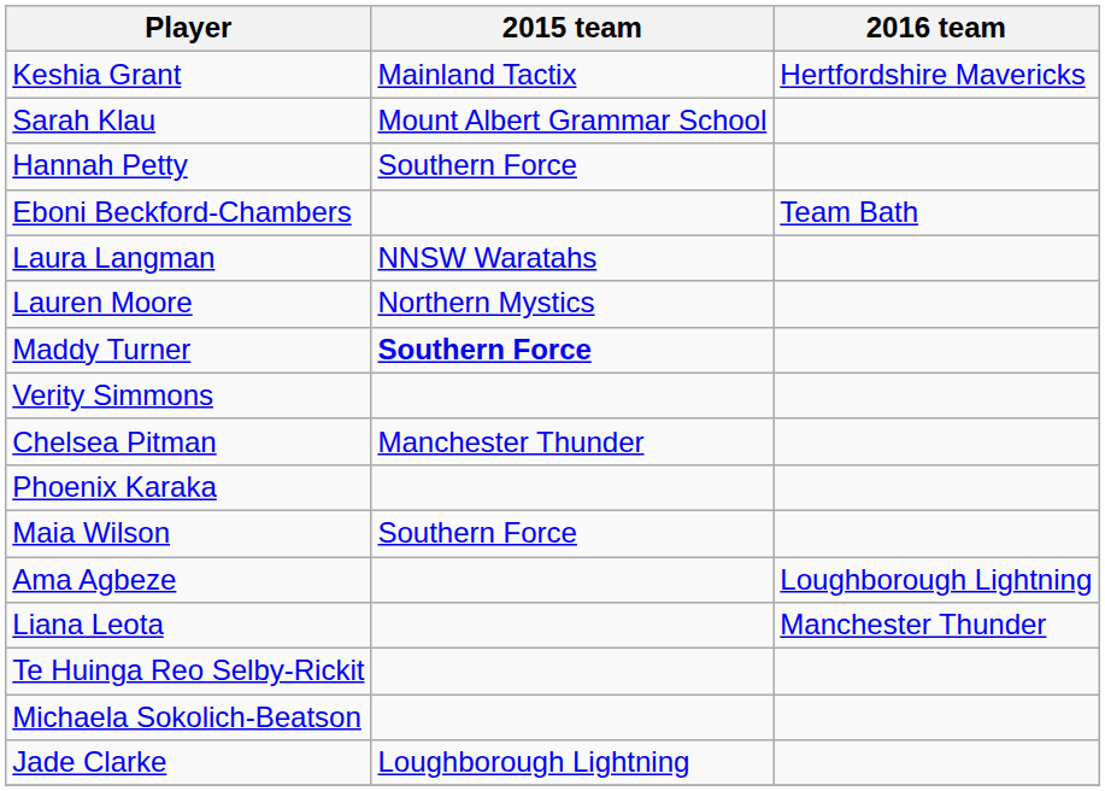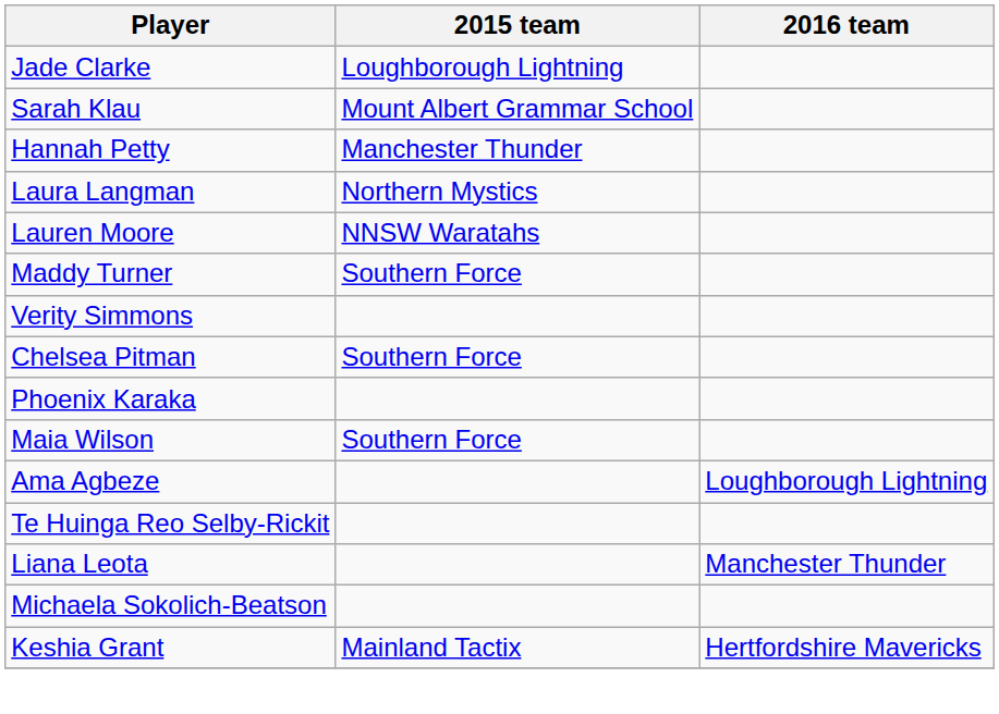 <table class="wikitable collapsible">
 <tr>
 <th>Player</th>
 <th>2015 team</th>
 <th>2016 team</th>
 </tr>
 <tr>
-<td> <a href='#'>Keshia Grant</a></td>
-<td><a href='#'>Mainland Tactix</a></td>
-<td><a href='#'>Hertfordshire Mavericks</a></td>
+<td> <a href='#'>Jade Clarke</a></td>
+<td><a href='#'>Loughborough Lightning</a></td>
+<td></td>
 </tr>
 <tr>
 <td> <a href='#'>Sarah Klau</a></td>
 <td><a href='#'>Mount Albert Grammar School</a></td>
 <td></td>
 </tr>
 <tr>
 <td> <a href='#'>Hannah Petty</a></td>
-<td><a href='#'>Southern Force</a></td>
+<td><a href='#'>Manchester Thunder</a></td>
 <td></td>
 </tr>
 <tr>
-<td> <a href='#'>Eboni Beckford-Chambers</a></td>
+<td> <a href='#'>Laura Langman</a></td>
+<td><a href='#'>Northern Mystics</a></td>
 <td></td>
-<td><a href='#'>Team Bath</a></td>
 </tr>
 <tr>
-<td> <a href='#'>Laura Langman</a></td>
+<td> <a href='#'>Lauren Moore</a></td>
 <td><a href='#'>NNSW Waratahs</a></td>
 <td></td>
 </tr>
 <tr>
-<td> <a href='#'>Lauren Moore</a></td>
-<td><a href='#'>Northern Mystics</a></td>
-<td></td>
-</tr>
-<tr>
 <td> <a href='#'>Maddy Turner</a></td>
-<td><strong><a href='#'>Southern Force</a></strong></td>
+<td><a href='#'>Southern Force</a></td>
 <td></td>
 </tr>
 <tr>
 <td> <a href='#'>Verity Simmons</a></td>
 <td></td>
 <td></td>
 </tr>
 <tr>
 <td> <a href='#'>Chelsea Pitman</a></td>
-<td><a href='#'>Manchester Thunder</a></td>
+<td><a href='#'>Southern Force</a></td>
 <td></td>
 </tr>
 <tr>
 <td> <a href='#'>Phoenix Karaka</a></td>
 <td></td>
 <td></td>
 </tr>
 <tr>
 <td> <a href='#'>Maia Wilson</a></td>
 <td><a href='#'>Southern Force</a></td>
 <td></td>
 </tr>
 <tr>
 <td> <a href='#'>Ama Agbeze</a></td>
 <td></td>
 <td><a href='#'>Loughborough Lightning</a></td>
 </tr>
 <tr>
+<td> <a href='#'>Te Huinga Reo Selby-Rickit</a></td>
+<td></td>
+<td></td>
+</tr>
+<tr>
 <td> <a href='#'>Liana Leota</a></td>
 <td></td>
 <td><a href='#'>Manchester Thunder</a></td>
-</tr>
-<tr>
-<td> <a href='#'>Te Huinga Reo Selby-Rickit</a></td>
-<td></td>
-<td></td>
 </tr>
 <tr>
 <td> <a href='#'>Michaela Sokolich-Beatson</a></td>
 <td></td>
 <td></td>
 </tr>
 <tr>
-<td> <a href='#'>Jade Clarke</a></td>
-<td><a href='#'>Loughborough Lightning</a></td>
-<td></td>
+<td> <a href='#'>Keshia Grant</a></td>
+<td><a href='#'>Mainland Tactix</a></td>
+<td><a href='#'>Hertfordshire Mavericks</a></td>
 </tr>
 <tr>
 </tr>
 </table>
